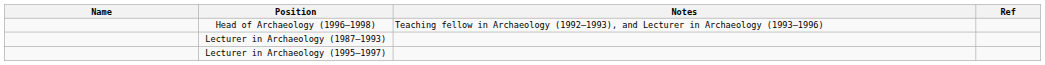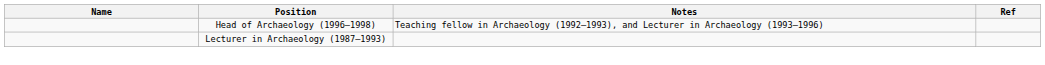 <table class="wikitable sortable">
 <tr>
 <th scope="column" width="15%">Name</th>
 <th scope="column" width="15%" class="unsortable">Position</th>
 <th scope="column" width="45%" class="unsortable">Notes</th>
 <th scope="column" width="5%" class="unsortable">Ref</th>
 </tr>
 <tr valign="top">
 <td align="center"></td>
 <td align="center">Head of Archaeology (1996–1998)</td>
 <td>Teaching fellow in Archaeology (1992–1993), and Lecturer in Archaeology (1993–1996)</td>
 <td align="center"></td>
 </tr>
 <tr valign="top">
 <td align="center"></td>
 <td align="center">Lecturer in Archaeology (1987–1993)</td>
 <td></td>
 <td align="center"></td>
 </tr>
-<tr valign="top">
-<td align="center"></td>
-<td align="center">Lecturer in Archaeology (1995–1997)</td>
-<td></td>
-<td align="center"></td>
-</tr>
 </table>
